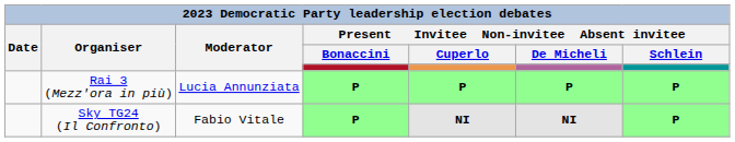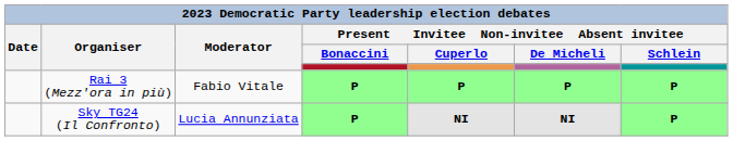 <table class="wikitable" style="font-size:85%; text-align:center;">
 <tr>
 <th style="background:#B0C4DE" colspan="12">2023 Democratic Party leadership election debates</th>
 </tr>
 <tr>
 <th rowspan="3">Date</th>
 <th rowspan="3">Organiser</th>
 <th rowspan="3">Moderator</th>
 <th colspan="9"> Present    Invitee  Non-invitee   Absent invitee </th>
 </tr>
 <tr>
 <th scope="col" style="width:8em;"><a href='#'>Bonaccini</a></th>
 <th scope="col" style="width:8em;"><a href='#'>Cuperlo</a></th>
 <th scope="col" style="width:8em;"><a href='#'>De Micheli</a></th>
 <th scope="col" style="width:8em;"><a href='#'>Schlein</a></th>
 </tr>
 <tr>
 <th style="color:inherit;background:#B11226;"></th>
 <th style="color:inherit;background:#EC974B;"></th>
 <th style="color:inherit;background:#B0649E;"></th>
 <th style="color:inherit;background:#009698;"></th>
 </tr>
 <tr>
 <td style="white-space:nowrap; text-align:center;"></td>
 <td style="white-space:nowrap; text-align:center;"><a href='#'>Rai 3</a><br>(<em>Mezz'ora in più</em>)</td>
-<td style="white-space:nowrap; text-align:center;"><a href='#'>Lucia Annunziata</a></td>
+<td>Fabio Vitale</td>
 <td style="background:#90FF90;"><strong>P</strong></td>
 <td style="background:#90FF90;"><strong>P</strong></td>
 <td style="background:#90FF90;"><strong>P</strong></td>
 <td style="background:#90FF90;"><strong>P</strong></td>
 </tr>
 <tr>
 <td></td>
 <td><a href='#'>Sky TG24</a><br>(<em>Il Confronto</em>)</td>
-<td>Fabio Vitale</td>
+<td style="white-space:nowrap; text-align:center;"><a href='#'>Lucia Annunziata</a></td>
 <td style="background:#90FF90;"><strong>P</strong></td>
 <td style="background:#E4E4E4;"><strong>NI</strong></td>
 <td style="background:#E4E4E4;"><strong>NI</strong></td>
 <td style="background:#90FF90;"><strong>P</strong></td>
 </tr>
 </table>
